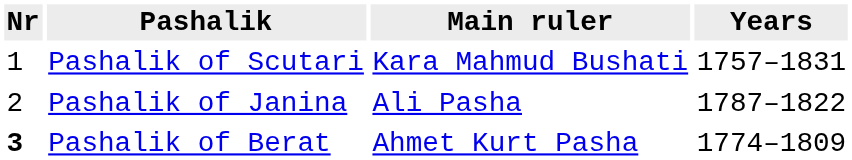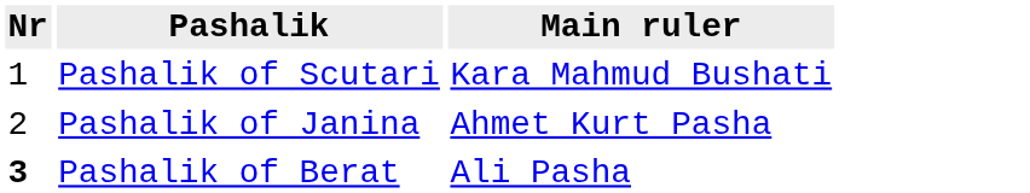 <table>
 <tr bgcolor="#ececec">
 <th>Nr</th>
 <th>Pashalik</th>
 <th>Main ruler</th>
-<th>Years</th>
 </tr>
 <tr>
 <td>1</td>
 <td><a href='#'>Pashalik of Scutari</a></td>
 <td><a href='#'>Kara Mahmud Bushati</a></td>
-<td>1757–1831</td>
 </tr>
 <tr>
 <td>2</td>
 <td><a href='#'>Pashalik of Janina</a></td>
-<td><a href='#'>Ali Pasha</a></td>
-<td>1787–1822</td>
+<td><a href='#'>Ahmet Kurt Pasha</a></td>
 </tr>
 <tr>
 <td><strong>3</strong></td>
 <td><a href='#'>Pashalik of Berat</a></td>
-<td><a href='#'>Ahmet Kurt Pasha</a></td>
-<td>1774–1809</td>
+<td><a href='#'>Ali Pasha</a></td>
 </tr>
 </table>
